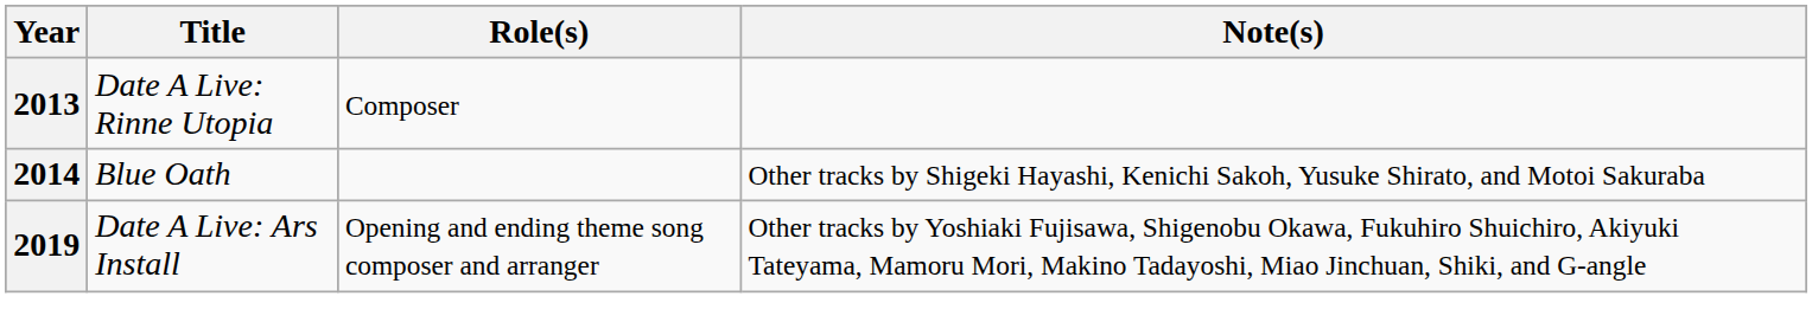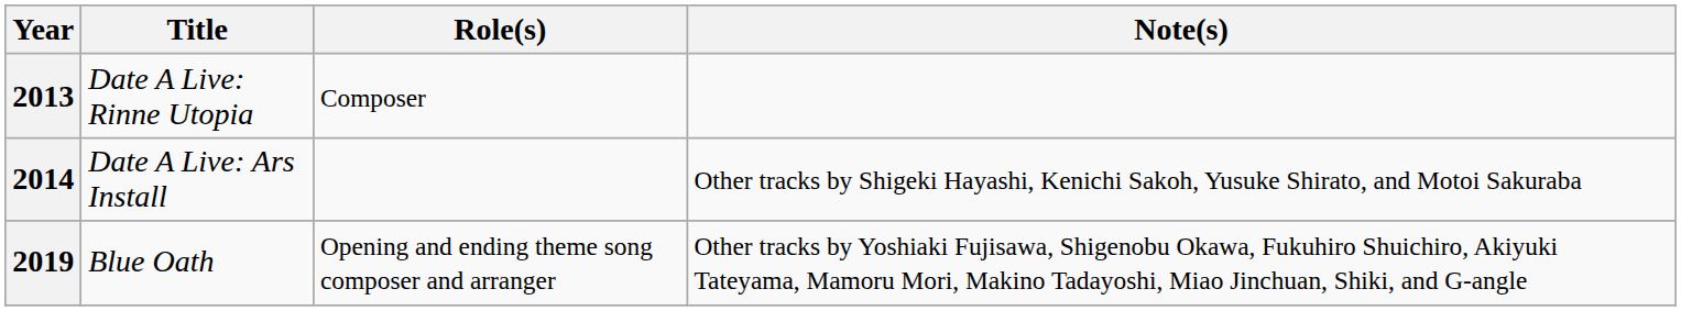 <table class="wikitable sortable">
 <tr>
 <th>Year</th>
 <th>Title</th>
 <th class="unsortable">Role(s)</th>
 <th class="unsortable">Note(s)</th>
 </tr>
 <tr>
 <th>2013</th>
 <td><em>Date A Live: Rinne Utopia</em></td>
 <td><small>Composer</small></td>
 <td></td>
 </tr>
 <tr>
 <th>2014</th>
-<td><em>Blue Oath</em></td>
+<td><em>Date A Live: Ars Install</em></td>
 <td><small></small></td>
 <td><small>Other tracks by Shigeki Hayashi, Kenichi Sakoh, Yusuke Shirato, and Motoi Sakuraba</small></td>
 </tr>
 <tr>
 <th>2019</th>
-<td><em>Date A Live: Ars Install</em></td>
+<td><em>Blue Oath</em></td>
 <td><small>Opening and ending theme song composer and arranger</small></td>
 <td><small>Other tracks by Yoshiaki Fujisawa, Shigenobu Okawa, Fukuhiro Shuichiro, Akiyuki Tateyama, Mamoru Mori, Makino Tadayoshi, Miao Jinchuan, Shiki, and G-angle</small></td>
 </tr>
 </table>
